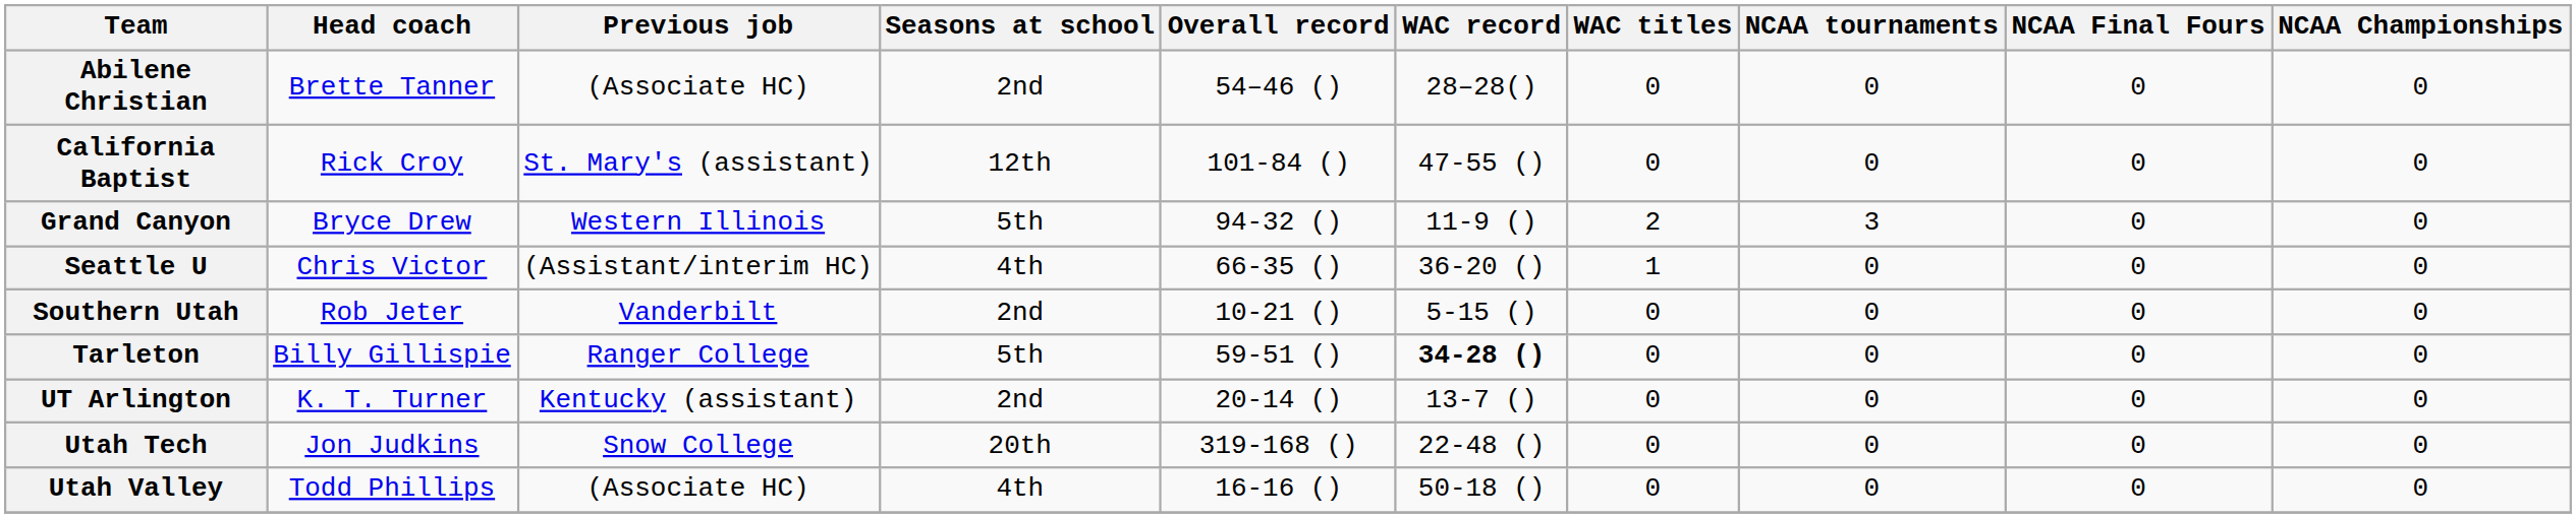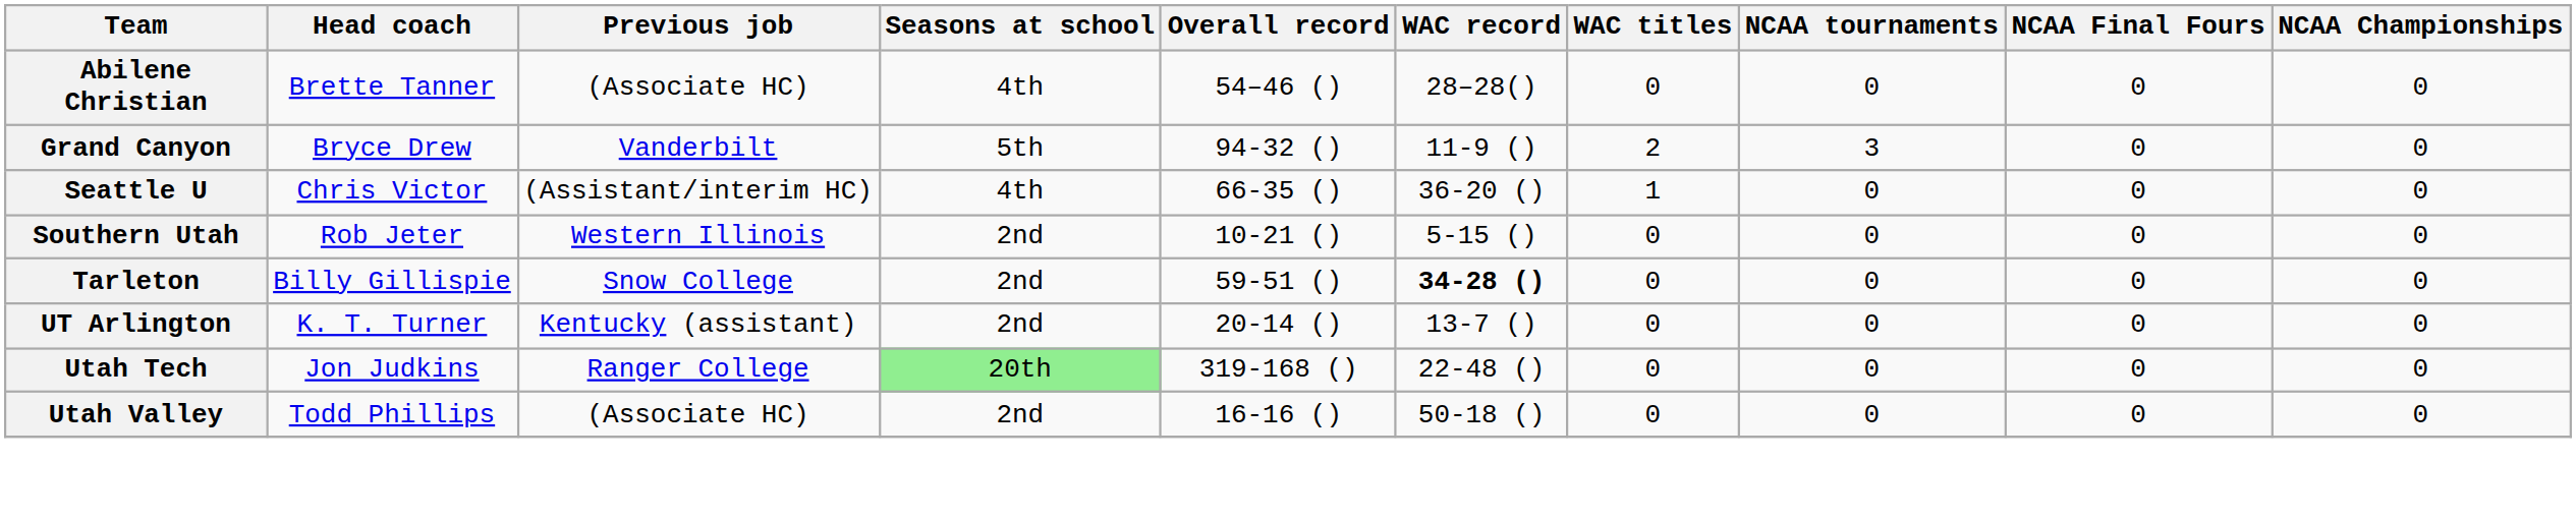 <table class="wikitable sortable" style="text-align: center;font-size:90%;">
 <tr>
 <th width="110">Team</th>
 <th>Head coach</th>
 <th>Previous job</th>
 <th>Seasons at school</th>
 <th>Overall record</th>
 <th>WAC record</th>
 <th>WAC titles</th>
 <th>NCAA tournaments</th>
 <th>NCAA Final Fours</th>
 <th>NCAA Championships</th>
 </tr>
 <tr>
 <th style=>Abilene Christian</th>
 <td><a href='#'>Brette Tanner</a></td>
 <td>(Associate HC)</td>
-<td>2nd</td>
+<td>4th</td>
 <td>54–46 ()</td>
 <td>28–28()</td>
 <td>0</td>
 <td>0</td>
 <td>0</td>
 <td>0</td>
 </tr>
 <tr>
-<th style=>California Baptist</th>
-<td><a href='#'>Rick Croy</a></td>
-<td><a href='#'>St. Mary's</a> (assistant)</td>
-<td>12th</td>
-<td>101-84 ()</td>
-<td>47-55 ()</td>
-<td>0</td>
-<td>0</td>
-<td>0</td>
-<td>0</td>
-</tr>
-<tr>
 <th style=>Grand Canyon</th>
 <td><a href='#'>Bryce Drew</a></td>
-<td><a href='#'>Western Illinois</a></td>
+<td><a href='#'>Vanderbilt</a></td>
 <td>5th</td>
 <td>94-32 ()</td>
 <td>11-9 ()</td>
 <td>2</td>
 <td>3</td>
 <td>0</td>
 <td>0</td>
 </tr>
 <tr>
 <th style=>Seattle U</th>
 <td><a href='#'>Chris Victor</a></td>
 <td>(Assistant/interim HC)</td>
 <td>4th</td>
 <td>66-35 ()</td>
 <td>36-20 ()</td>
 <td>1</td>
 <td>0</td>
 <td>0</td>
 <td>0</td>
 </tr>
 <tr>
 <th style=>Southern Utah</th>
 <td><a href='#'>Rob Jeter</a></td>
-<td><a href='#'>Vanderbilt</a></td>
+<td><a href='#'>Western Illinois</a></td>
 <td>2nd</td>
 <td>10-21 ()</td>
 <td>5-15 ()</td>
 <td>0</td>
 <td>0</td>
 <td>0</td>
 <td>0</td>
 </tr>
 <tr>
 <th style=>Tarleton</th>
 <td><a href='#'>Billy Gillispie</a></td>
-<td><a href='#'>Ranger College</a></td>
-<td>5th</td>
+<td><a href='#'>Snow College</a></td>
+<td>2nd</td>
 <td>59-51 ()</td>
 <td><strong>34-28 ()</strong></td>
 <td>0</td>
 <td>0</td>
 <td>0</td>
 <td>0</td>
 </tr>
 <tr>
 <th style=>UT Arlington</th>
 <td><a href='#'>K. T. Turner</a></td>
 <td><a href='#'>Kentucky</a> (assistant)</td>
 <td>2nd</td>
 <td>20-14 ()</td>
 <td>13-7 ()</td>
 <td>0</td>
 <td>0</td>
 <td>0</td>
 <td>0</td>
 </tr>
 <tr>
 <th style=>Utah Tech</th>
 <td><a href='#'>Jon Judkins</a></td>
-<td><a href='#'>Snow College</a></td>
-<td>20th</td>
+<td><a href='#'>Ranger College</a></td>
+<td style="background: lightgreen;">20th</td>
 <td>319-168 ()</td>
 <td>22-48 ()</td>
 <td>0</td>
 <td>0</td>
 <td>0</td>
 <td>0</td>
 </tr>
 <tr>
 <th style=>Utah Valley</th>
 <td><a href='#'>Todd Phillips</a></td>
 <td>(Associate HC)</td>
-<td>4th</td>
+<td>2nd</td>
 <td>16-16 ()</td>
 <td>50-18 ()</td>
 <td>0</td>
 <td>0</td>
 <td>0</td>
 <td>0</td>
 </tr>
 <tr>
 </tr>
 </table>
